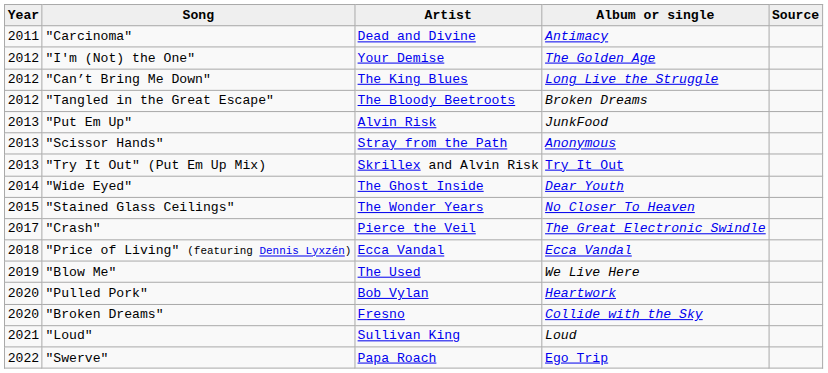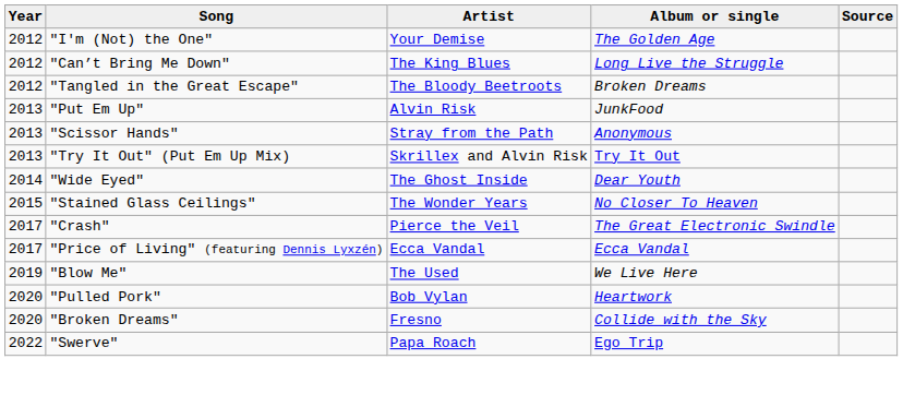 <table class="wikitable sortable">
 <tr>
 <th style="background:#efefef;">Year</th>
 <th style="background:#efefef;">Song</th>
 <th style="background:#efefef;">Artist</th>
 <th style="background:#efefef;">Album or single</th>
 <th style="background:#efefef;">Source</th>
-</tr>
-<tr>
-<td>2011</td>
-<td>"Carcinoma"</td>
-<td><a href='#'>Dead and Divine</a></td>
-<td><em><a href='#'>Antimacy</a></em></td>
-<td></td>
 </tr>
 <tr>
 <td>2012</td>
 <td>"I'm (Not) the One"</td>
 <td><a href='#'>Your Demise</a></td>
 <td><em><a href='#'>The Golden Age</a></em></td>
 <td></td>
 </tr>
 <tr>
 <td>2012</td>
 <td>"Can’t Bring Me Down"</td>
 <td><a href='#'>The King Blues</a></td>
 <td><em><a href='#'>Long Live the Struggle</a></em></td>
 <td></td>
 </tr>
 <tr>
 <td>2012</td>
 <td>"Tangled in the Great Escape"</td>
 <td><a href='#'>The Bloody Beetroots</a></td>
 <td><em>Broken Dreams</em></td>
 <td></td>
 </tr>
 <tr>
 <td>2013</td>
 <td>"Put Em Up"</td>
 <td><a href='#'>Alvin Risk</a></td>
 <td><em>JunkFood</em></td>
 <td></td>
 </tr>
 <tr>
 <td>2013</td>
 <td>"Scissor Hands"</td>
 <td><a href='#'>Stray from the Path</a></td>
 <td><em><a href='#'>Anonymous</a></em></td>
 <td></td>
 </tr>
 <tr>
 <td>2013</td>
 <td>"Try It Out" (Put Em Up Mix)</td>
 <td><a href='#'>Skrillex</a> and Alvin Risk</td>
 <td><a href='#'>Try It Out</a></td>
 <td></td>
 </tr>
 <tr>
 <td>2014</td>
 <td>"Wide Eyed"</td>
 <td><a href='#'>The Ghost Inside</a></td>
 <td><em><a href='#'>Dear Youth</a></em></td>
 <td></td>
 </tr>
 <tr>
 <td>2015</td>
 <td>"Stained Glass Ceilings"</td>
 <td><a href='#'>The Wonder Years</a></td>
 <td><em><a href='#'>No Closer To Heaven</a></em></td>
 <td></td>
 </tr>
 <tr>
 <td>2017</td>
 <td>"Crash"</td>
 <td><a href='#'>Pierce the Veil</a></td>
 <td><em><a href='#'>The Great Electronic Swindle</a></em></td>
 <td></td>
 </tr>
 <tr>
-<td>2018</td>
+<td>2017</td>
 <td>"Price of Living" <small>(featuring <a href='#'>Dennis Lyxzén</a>)</small></td>
 <td><a href='#'>Ecca Vandal</a></td>
 <td><em><a href='#'>Ecca Vandal</a></em></td>
 <td></td>
 </tr>
 <tr>
 <td>2019</td>
 <td>"Blow Me"</td>
 <td><a href='#'>The Used</a></td>
 <td><em>We Live Here</em></td>
 <td></td>
 </tr>
 <tr>
 <td>2020</td>
 <td>"Pulled Pork"</td>
 <td><a href='#'>Bob Vylan</a></td>
 <td><em><a href='#'>Heartwork</a></em></td>
 <td></td>
 </tr>
 <tr>
 <td>2020</td>
 <td>"Broken Dreams"</td>
 <td><a href='#'>Fresno</a></td>
 <td><em><a href='#'>Collide with the Sky</a></em></td>
 <td></td>
 </tr>
 <tr>
-<td>2021</td>
-<td>"Loud"</td>
-<td><a href='#'>Sullivan King</a></td>
-<td><em>Loud</em></td>
-<td></td>
-</tr>
-<tr>
 <td>2022</td>
 <td>"Swerve"</td>
 <td><a href='#'>Papa Roach</a></td>
 <td><a href='#'>Ego Trip</a></td>
 <td></td>
 </tr>
 </table>
